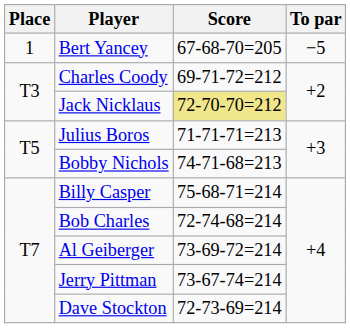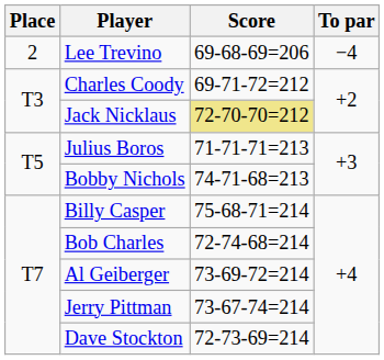 <table class="wikitable">
 <tr>
 <th>Place</th>
 <th>Player</th>
 <th>Score</th>
 <th>To par</th>
 </tr>
 <tr>
-<td align=center>1</td>
-<td> <a href='#'>Bert Yancey</a></td>
-<td>67-68-70=205</td>
-<td align=center>−5</td>
+<td align=center>2</td>
+<td> <a href='#'>Lee Trevino</a></td>
+<td>69-68-69=206</td>
+<td align=center>−4</td>
 </tr>
 <tr>
 <td rowspan=2 align=center>T3</td>
 <td> <a href='#'>Charles Coody</a></td>
 <td>69-71-72=212</td>
 <td rowspan=2 align=center>+2</td>
 </tr>
 <tr>
 <td> <a href='#'>Jack Nicklaus</a></td>
 <td style="background: khaki;">72-70-70=212</td>
 </tr>
 <tr>
 <td rowspan=2 align=center>T5</td>
 <td> <a href='#'>Julius Boros</a></td>
 <td>71-71-71=213</td>
 <td rowspan=2 align=center>+3</td>
 </tr>
 <tr>
 <td> <a href='#'>Bobby Nichols</a></td>
 <td>74-71-68=213</td>
 </tr>
 <tr>
 <td rowspan=5 align=center>T7</td>
 <td> <a href='#'>Billy Casper</a></td>
 <td>75-68-71=214</td>
 <td rowspan=5 align=center>+4</td>
 </tr>
 <tr>
 <td> <a href='#'>Bob Charles</a></td>
 <td>72-74-68=214</td>
 </tr>
 <tr>
 <td> <a href='#'>Al Geiberger</a></td>
 <td>73-69-72=214</td>
 </tr>
 <tr>
 <td> <a href='#'>Jerry Pittman</a></td>
 <td>73-67-74=214</td>
 </tr>
 <tr>
 <td> <a href='#'>Dave Stockton</a></td>
 <td>72-73-69=214</td>
 </tr>
 </table>
